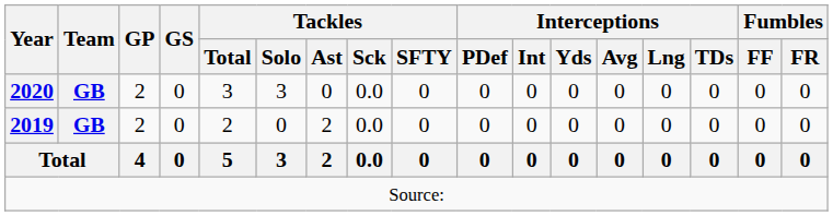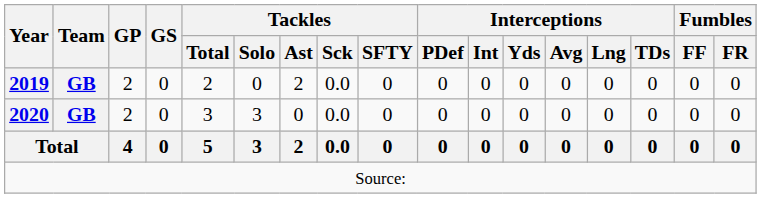 <table class="wikitable" style="text-align: center;">
 <tr>
 <th rowspan=2>Year</th>
 <th rowspan=2>Team</th>
 <th rowspan=2>GP</th>
 <th rowspan=2>GS</th>
 <th colspan=5>Tackles</th>
 <th colspan=6>Interceptions</th>
 <th colspan=2>Fumbles</th>
 </tr>
 <tr>
 <th>Total</th>
 <th>Solo</th>
 <th>Ast</th>
 <th>Sck</th>
 <th>SFTY</th>
 <th>PDef</th>
 <th>Int</th>
 <th>Yds</th>
 <th>Avg</th>
 <th>Lng</th>
 <th>TDs</th>
 <th>FF</th>
 <th>FR</th>
 </tr>
 <tr>
-<th><a href='#'>2020</a></th>
+<th><a href='#'>2019</a></th>
 <th><a href='#'>GB</a></th>
 <td>2</td>
 <td>0</td>
-<td>3</td>
-<td>3</td>
+<td>2</td>
 <td>0</td>
+<td>2</td>
 <td>0.0</td>
 <td>0</td>
 <td>0</td>
 <td>0</td>
 <td>0</td>
 <td>0</td>
 <td>0</td>
 <td>0</td>
 <td>0</td>
 <td>0</td>
 </tr>
 <tr>
-<th><a href='#'>2019</a></th>
+<th><a href='#'>2020</a></th>
 <th><a href='#'>GB</a></th>
 <td>2</td>
 <td>0</td>
-<td>2</td>
+<td>3</td>
+<td>3</td>
 <td>0</td>
-<td>2</td>
 <td>0.0</td>
 <td>0</td>
 <td>0</td>
 <td>0</td>
 <td>0</td>
 <td>0</td>
 <td>0</td>
 <td>0</td>
 <td>0</td>
 <td>0</td>
 </tr>
 <tr>
 <th colspan="2">Total</th>
 <th>4</th>
 <th>0</th>
 <th>5</th>
 <th>3</th>
 <th>2</th>
 <th>0.0</th>
 <th>0</th>
 <th>0</th>
 <th>0</th>
 <th>0</th>
 <th>0</th>
 <th>0</th>
 <th>0</th>
 <th>0</th>
 <th>0</th>
 </tr>
 <tr>
 <td colspan="17"><small>Source: </small></td>
 </tr>
 </table>
